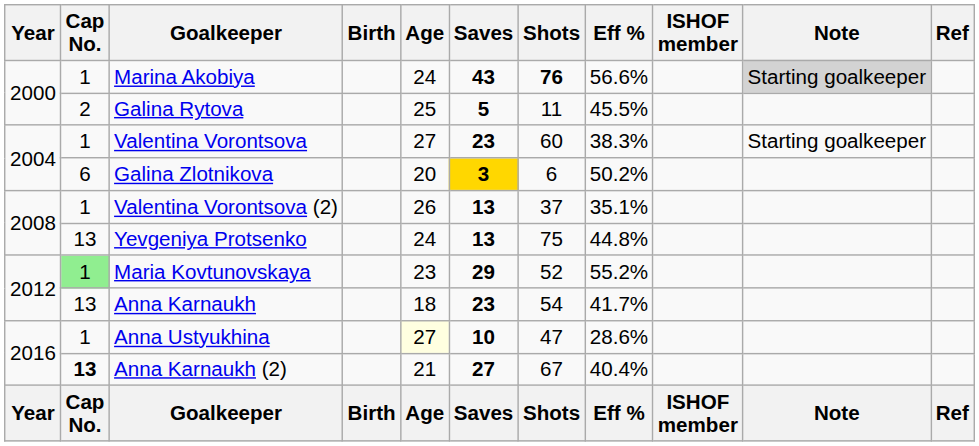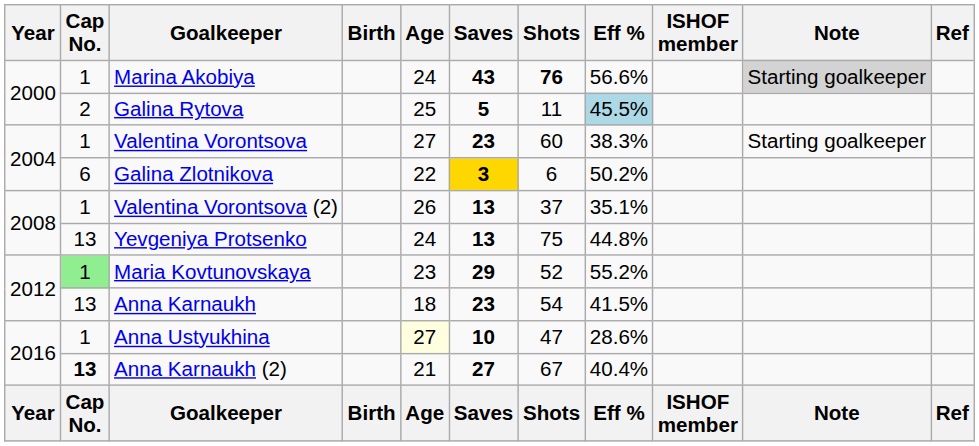 <table class="wikitable sortable" style="text-align: center; font-size: 90%; margin-left: 1em;">
 <tr>
 <th>Year</th>
 <th class="unsortable">Cap<br>No.</th>
 <th>Goalkeeper</th>
 <th>Birth</th>
 <th>Age</th>
 <th>Saves</th>
 <th>Shots</th>
 <th>Eff %</th>
 <th>ISHOF<br>member</th>
 <th>Note</th>
 <th class="unsortable">Ref</th>
 </tr>
 <tr>
 <td rowspan="2" style="text-align: left;">2000 </td>
 <td>1</td>
 <td style="text-align: left;" data-sort-value="Akobiya, Marina"><a href='#'>Marina Akobiya</a></td>
 <td></td>
 <td>24</td>
 <td><strong>43</strong></td>
 <td><strong>76</strong></td>
 <td>56.6%</td>
 <td></td>
 <td style="background: lightgrey; text-align: left;">Starting goalkeeper</td>
 <td></td>
 </tr>
 <tr>
 <td>2</td>
 <td style="text-align: left;" data-sort-value="Rytova, Galina"><a href='#'>Galina Rytova</a></td>
 <td></td>
 <td>25</td>
 <td><strong>5</strong></td>
 <td>11</td>
-<td>45.5%</td>
+<td style="background: lightblue;">45.5%</td>
 <td></td>
 <td style="text-align: left;"></td>
 <td></td>
 </tr>
 <tr>
 <td rowspan="2" style="text-align: left;">2004</td>
 <td>1</td>
 <td style="text-align: left;" data-sort-value="Vorontsova, Valentina"><a href='#'>Valentina Vorontsova</a></td>
 <td></td>
 <td>27</td>
 <td><strong>23</strong></td>
 <td>60</td>
 <td>38.3%</td>
 <td></td>
 <td style="text-align: left;">Starting goalkeeper</td>
 <td></td>
 </tr>
 <tr>
 <td>6</td>
 <td style="text-align: left;" data-sort-value="Zlotnikova, Galina"><a href='#'>Galina Zlotnikova</a></td>
 <td></td>
-<td>20</td>
+<td>22</td>
 <td style="background: gold;"><strong>3</strong></td>
 <td>6</td>
 <td>50.2%</td>
 <td></td>
 <td style="text-align: left;"></td>
 <td></td>
 </tr>
 <tr>
 <td rowspan="2" style="text-align: left;">2008</td>
 <td>1</td>
 <td style="text-align: left;" data-sort-value="Vorontsova, Valentina"><a href='#'>Valentina Vorontsova</a> (2)</td>
 <td></td>
 <td>26</td>
 <td><strong>13</strong></td>
 <td>37</td>
 <td>35.1%</td>
 <td></td>
 <td style="text-align: left;"></td>
 <td></td>
 </tr>
 <tr>
 <td>13</td>
 <td style="text-align: left;" data-sort-value="Protsenko, Yevgeniya"><a href='#'>Yevgeniya Protsenko</a></td>
 <td></td>
 <td>24</td>
 <td><strong>13</strong></td>
 <td>75</td>
 <td>44.8%</td>
 <td></td>
 <td style="text-align: left;"></td>
 <td></td>
 </tr>
 <tr>
 <td rowspan="2" style="text-align: left;">2012</td>
 <td style="background: lightgreen;">1</td>
 <td style="text-align: left;" data-sort-value="Kovtunovskaya, Maria"><a href='#'>Maria Kovtunovskaya</a></td>
 <td></td>
 <td>23</td>
 <td><strong>29</strong></td>
 <td>52</td>
 <td>55.2%</td>
 <td></td>
 <td style="text-align: left;"></td>
 <td></td>
 </tr>
 <tr>
 <td>13</td>
 <td style="text-align: left;" data-sort-value="Karnaukh, Anna"><a href='#'>Anna Karnaukh</a></td>
 <td></td>
 <td>18</td>
 <td><strong>23</strong></td>
 <td>54</td>
-<td>41.7%</td>
+<td>41.5%</td>
 <td></td>
 <td style="text-align: left;"></td>
 <td></td>
 </tr>
 <tr>
 <td rowspan="2" style="text-align: left;">2016 </td>
 <td>1</td>
 <td style="text-align: left;" data-sort-value="Ustyukhina, Anna"><a href='#'>Anna Ustyukhina</a></td>
 <td></td>
 <td style="background: lightyellow;">27</td>
 <td><strong>10</strong></td>
 <td>47</td>
 <td>28.6%</td>
 <td></td>
 <td style="text-align: left;"></td>
 <td></td>
 </tr>
 <tr>
 <td><strong>13</strong></td>
 <td style="text-align: left;" data-sort-value="Karnaukh, Anna"><a href='#'>Anna Karnaukh</a> (2)</td>
 <td></td>
 <td>21</td>
 <td><strong>27</strong></td>
 <td>67</td>
 <td>40.4%</td>
 <td></td>
 <td style="text-align: left;"></td>
 <td></td>
 </tr>
 <tr>
 <th>Year</th>
 <th>Cap<br>No.</th>
 <th>Goalkeeper</th>
 <th>Birth</th>
 <th>Age</th>
 <th>Saves</th>
 <th>Shots</th>
 <th>Eff %</th>
 <th>ISHOF<br>member</th>
 <th>Note</th>
 <th>Ref</th>
 </tr>
 </table>
